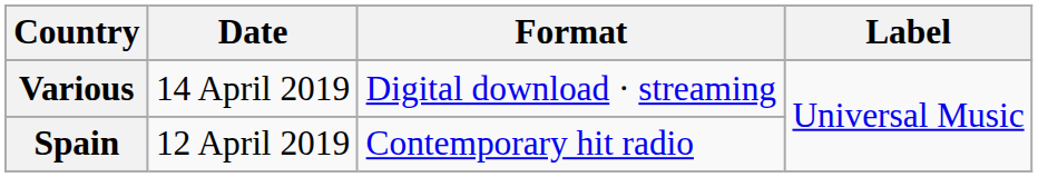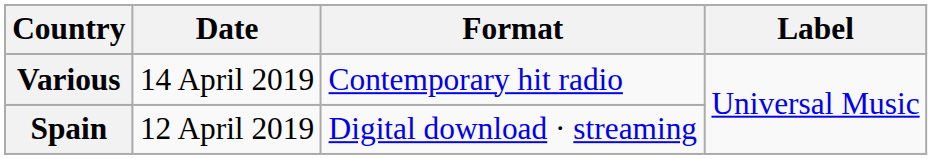 <table class="wikitable plainrowheaders">
 <tr>
 <th>Country</th>
 <th>Date</th>
 <th>Format</th>
 <th>Label</th>
 </tr>
 <tr>
 <th scope="row">Various</th>
 <td>14 April 2019</td>
-<td><a href='#'>Digital download</a> · <a href='#'>streaming</a></td>
+<td><a href='#'>Contemporary hit radio</a></td>
 <td rowspan="2"><a href='#'>Universal Music</a></td>
 </tr>
 <tr>
 <th scope="row">Spain</th>
 <td>12 April 2019</td>
-<td><a href='#'>Contemporary hit radio</a></td>
+<td><a href='#'>Digital download</a> · <a href='#'>streaming</a></td>
 </tr>
 </table>
